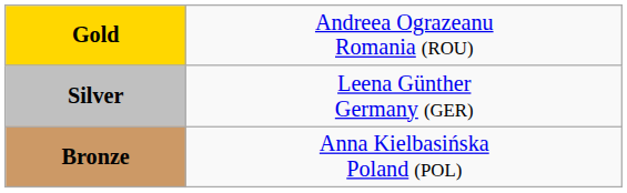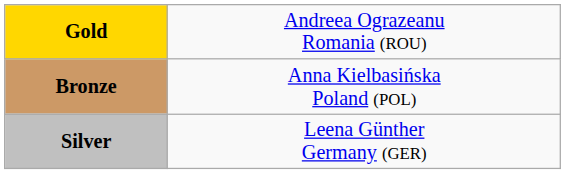 <table class="wikitable" style=" text-align:center; " width="35%">
 <tr>
 <td bgcolor="gold"><strong>Gold</strong></td>
 <td> <a href='#'>Andreea Ograzeanu</a><br><a href='#'>Romania</a> <small>(ROU)</small></td>
 </tr>
 <tr>
+<td bgcolor="CC9966"><strong>Bronze</strong></td>
+<td> <a href='#'>Anna Kielbasińska</a><br><a href='#'>Poland</a> <small>(POL)</small></td>
+</tr>
+<tr>
 <td bgcolor="silver"><strong>Silver</strong></td>
 <td> <a href='#'>Leena Günther</a><br><a href='#'>Germany</a> <small>(GER)</small></td>
 </tr>
-<tr>
-<td bgcolor="CC9966"><strong>Bronze</strong></td>
-<td> <a href='#'>Anna Kielbasińska</a><br><a href='#'>Poland</a> <small>(POL)</small></td>
-</tr>
 </table>
